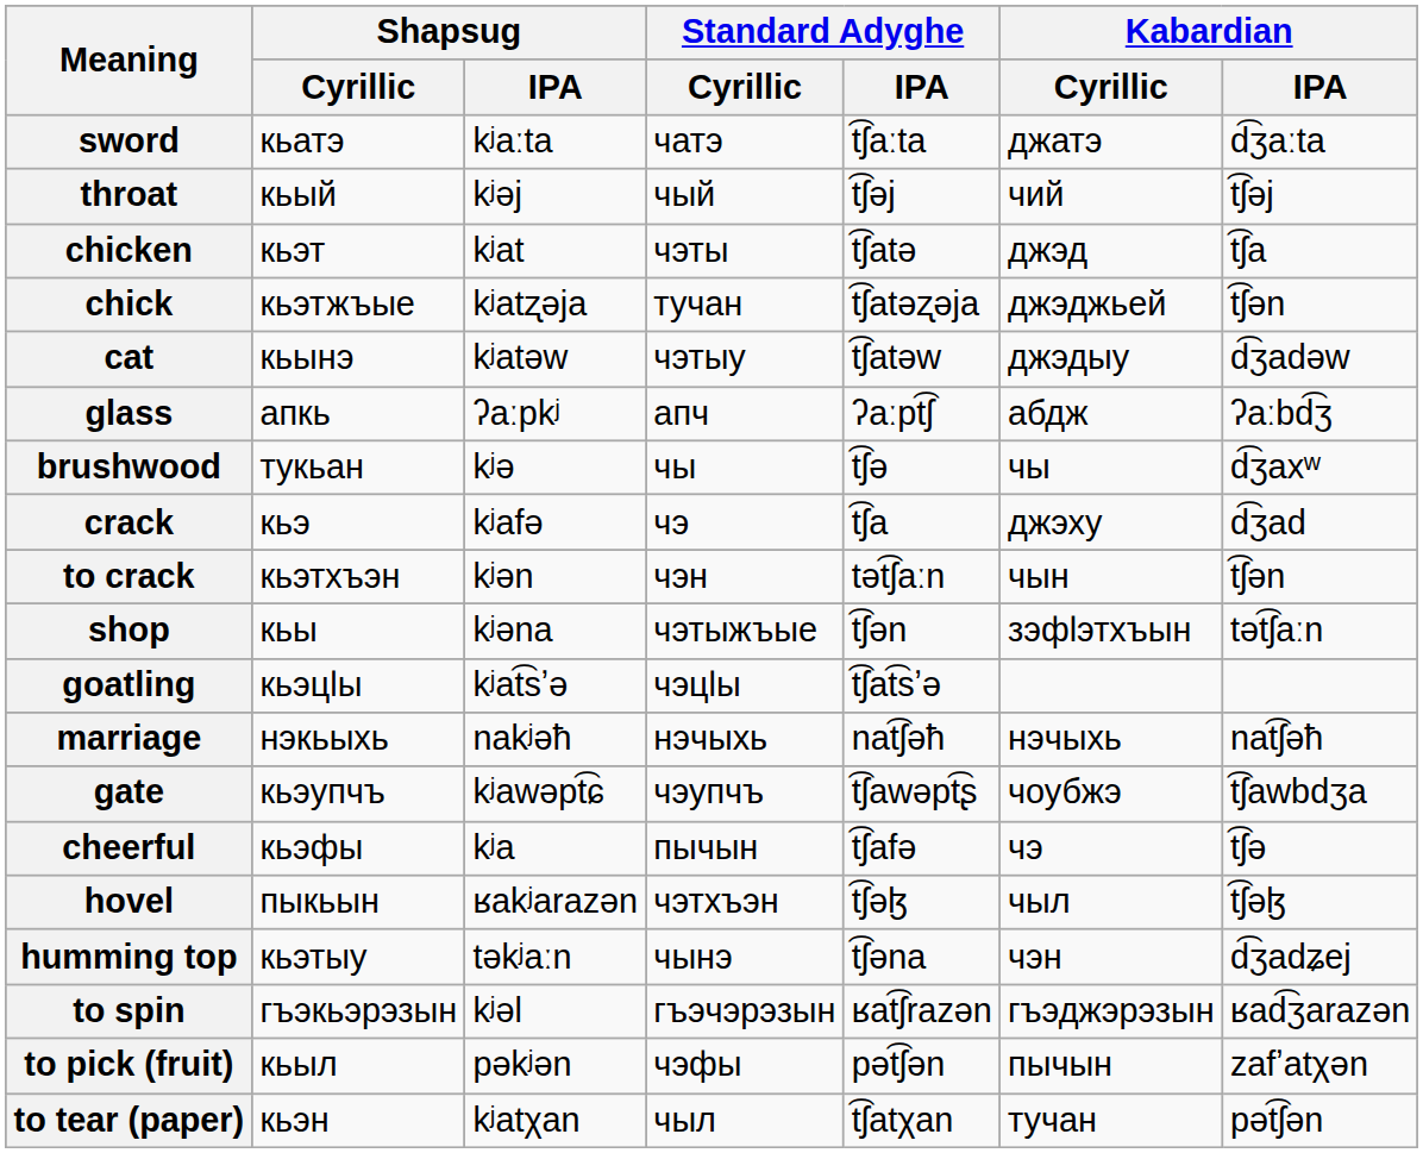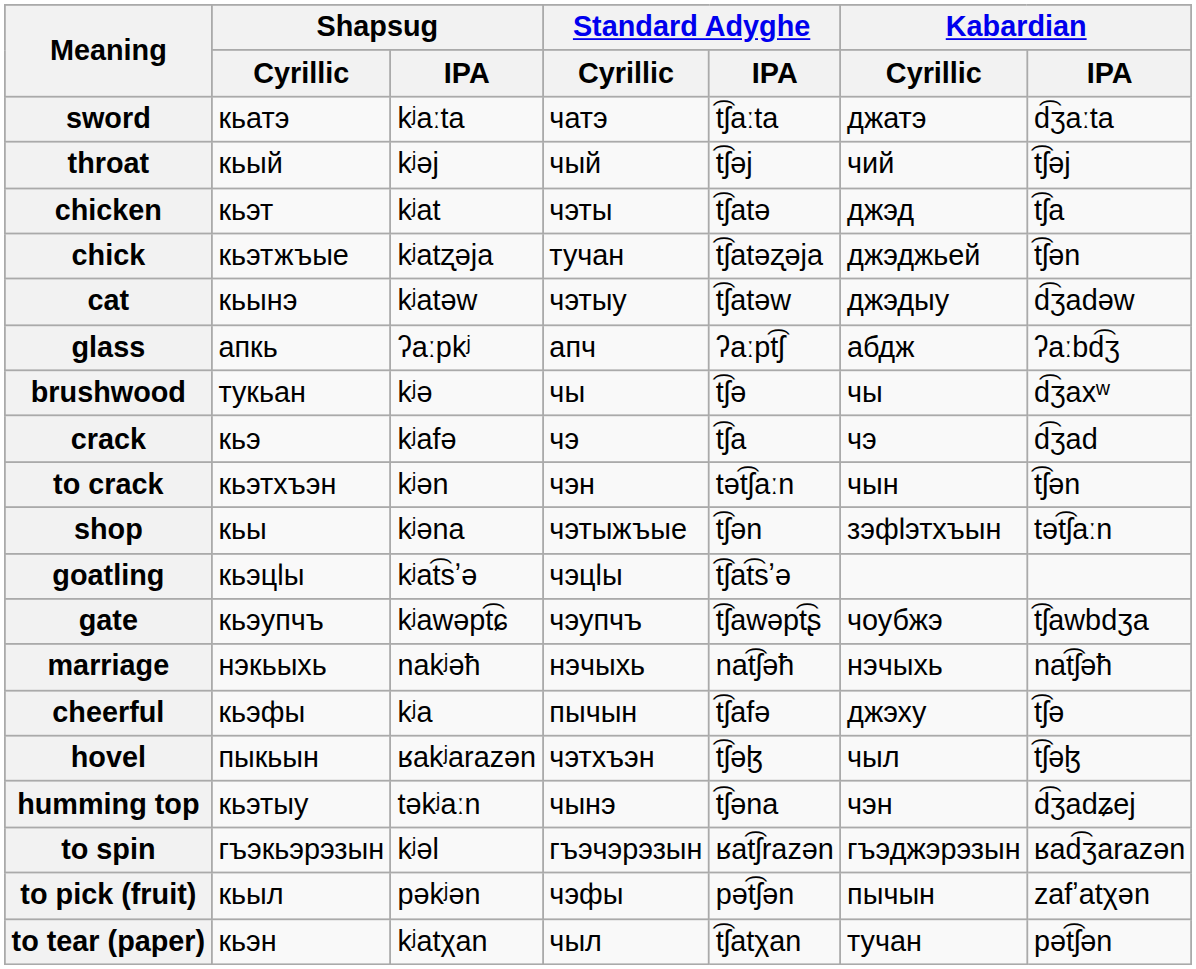 <table class="wikitable">
 <tr>
 <th rowspan="2">Meaning</th>
 <th colspan="2">Shapsug</th>
 <th colspan="2"><a href='#'>Standard Adyghe</a></th>
 <th colspan="2"><a href='#'>Kabardian</a></th>
 </tr>
 <tr>
 <th>Cyrillic</th>
 <th>IPA</th>
 <th>Cyrillic</th>
 <th>IPA</th>
 <th>Cyrillic</th>
 <th>IPA</th>
 </tr>
 <tr>
 <th>sword</th>
 <td>кьатэ</td>
 <td>kʲaːta</td>
 <td>чатэ</td>
 <td>t͡ʃaːta</td>
 <td>джатэ</td>
 <td>d͡ʒaːta</td>
 </tr>
 <tr>
 <th>throat</th>
 <td>кьый</td>
 <td>kʲəj</td>
 <td>чый</td>
 <td>t͡ʃəj</td>
 <td>чий</td>
 <td>t͡ʃəj</td>
 </tr>
 <tr>
 <th>chicken</th>
 <td>кьэт</td>
 <td>kʲat</td>
 <td>чэты</td>
 <td>t͡ʃatə</td>
 <td>джэд</td>
 <td>t͡ʃa</td>
 </tr>
 <tr>
 <th>chick</th>
 <td>кьэтжъые</td>
 <td>kʲatʐəja</td>
 <td>тучан</td>
 <td>t͡ʃatəʐəja</td>
 <td>джэджьей</td>
 <td>t͡ʃən</td>
 </tr>
 <tr>
 <th>cat</th>
 <td>кьынэ</td>
 <td>kʲatəw</td>
 <td>чэтыу</td>
 <td>t͡ʃatəw</td>
 <td>джэдыу</td>
 <td>d͡ʒadəw</td>
 </tr>
 <tr>
 <th>glass</th>
 <td>апкь</td>
 <td>ʔaːpkʲ</td>
 <td>апч</td>
 <td>ʔaːpt͡ʃ</td>
 <td>абдж</td>
 <td>ʔaːbd͡ʒ</td>
 </tr>
 <tr>
 <th>brushwood</th>
 <td>тукьан</td>
 <td>kʲə</td>
 <td>чы</td>
 <td>t͡ʃə</td>
 <td>чы</td>
 <td>d͡ʒaxʷ</td>
 </tr>
 <tr>
 <th>crack</th>
 <td>кьэ</td>
 <td>kʲafə</td>
 <td>чэ</td>
 <td>t͡ʃa</td>
-<td>джэху</td>
+<td>чэ</td>
 <td>d͡ʒad</td>
 </tr>
 <tr>
 <th>to crack</th>
 <td>кьэтхъэн</td>
 <td>kʲən</td>
 <td>чэн</td>
 <td>tət͡ʃaːn</td>
 <td>чын</td>
 <td>t͡ʃən</td>
 </tr>
 <tr>
 <th>shop</th>
 <td>кьы</td>
 <td>kʲəna</td>
 <td>чэтыжъые</td>
 <td>t͡ʃən</td>
 <td>зэфӏэтхъын</td>
 <td>tət͡ʃaːn</td>
 </tr>
 <tr>
 <th>goatling</th>
 <td>кьэцӏы</td>
 <td>kʲat͡sʼə</td>
 <td>чэцӏы</td>
 <td>t͡ʃat͡sʼə</td>
 <td></td>
 <td></td>
 </tr>
 <tr>
+<th>gate</th>
+<td>кьэупчъ</td>
+<td>kʲawəpt͡ɕ</td>
+<td>чэупчъ</td>
+<td>t͡ʃawəpt͡ʂ</td>
+<td>чоубжэ</td>
+<td>t͡ʃawbdʒa</td>
+</tr>
+<tr>
 <th>marriage</th>
 <td>нэкьыхь</td>
 <td>nakʲəħ</td>
 <td>нэчыхь</td>
 <td>nat͡ʃəħ</td>
 <td>нэчыхь</td>
 <td>nat͡ʃəħ</td>
 </tr>
 <tr>
-<th>gate</th>
-<td>кьэупчъ</td>
-<td>kʲawəpt͡ɕ</td>
-<td>чэупчъ</td>
-<td>t͡ʃawəpt͡ʂ</td>
-<td>чоубжэ</td>
-<td>t͡ʃawbdʒa</td>
-</tr>
-<tr>
 <th>cheerful</th>
 <td>кьэфы</td>
 <td>kʲa</td>
 <td>пычын</td>
 <td>t͡ʃafə</td>
-<td>чэ</td>
+<td>джэху</td>
 <td>t͡ʃə</td>
 </tr>
 <tr>
 <th>hovel</th>
 <td>пыкьын</td>
 <td>ʁakʲarazən</td>
 <td>чэтхъэн</td>
 <td>t͡ʃəɮ</td>
 <td>чыл</td>
 <td>t͡ʃəɮ</td>
 </tr>
 <tr>
 <th>humming top</th>
 <td>кьэтыу</td>
 <td>təkʲaːn</td>
 <td>чынэ</td>
 <td>t͡ʃəna</td>
 <td>чэн</td>
 <td>d͡ʒadʑej</td>
 </tr>
 <tr>
 <th>to spin</th>
 <td>гъэкьэрэзын</td>
 <td>kʲəl</td>
 <td>гъэчэрэзын</td>
 <td>ʁat͡ʃrazən</td>
 <td>гъэджэрэзын</td>
 <td>ʁad͡ʒarazən</td>
 </tr>
 <tr>
 <th>to pick (fruit)</th>
 <td>кьыл</td>
 <td>pəkʲən</td>
 <td>чэфы</td>
 <td>pət͡ʃən</td>
 <td>пычын</td>
 <td>zafʼatχən</td>
 </tr>
 <tr>
 <th>to tear (paper)</th>
 <td>кьэн</td>
 <td>kʲatχan</td>
 <td>чыл</td>
 <td>t͡ʃatχan</td>
 <td>тучан</td>
 <td>pət͡ʃən</td>
 </tr>
 </table>
